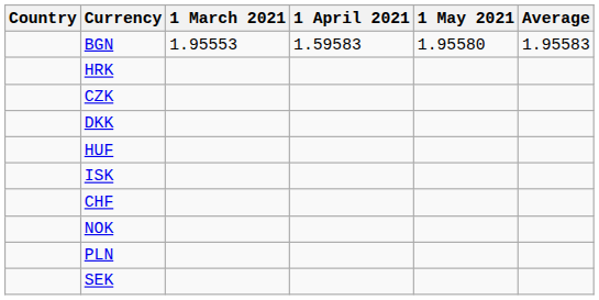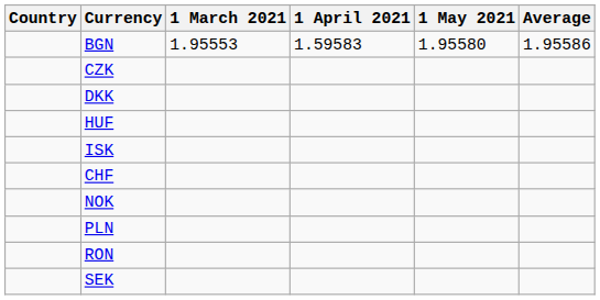 <table class="wikitable">
 <tr>
 <th>Country</th>
 <th>Currency</th>
 <th>1 March 2021</th>
 <th>1 April 2021</th>
 <th>1 May 2021</th>
 <th>Average</th>
 </tr>
 <tr>
 <td></td>
 <td><code><a href='#'>BGN</a></code></td>
 <td>1.95553</td>
 <td>1.59583</td>
 <td>1.95580</td>
-<td>1.95583</td>
-</tr>
-<tr>
-<td></td>
-<td><code><a href='#'>HRK</a></code></td>
-<td></td>
-<td></td>
-<td></td>
-<td></td>
+<td>1.95586</td>
 </tr>
 <tr>
 <td></td>
 <td><code><a href='#'>CZK</a></code></td>
 <td></td>
 <td></td>
 <td></td>
 <td></td>
 </tr>
 <tr>
 <td></td>
 <td><code><a href='#'>DKK</a></code></td>
 <td></td>
 <td></td>
 <td></td>
 <td></td>
 </tr>
 <tr>
 <td></td>
 <td><code><a href='#'>HUF</a></code></td>
 <td></td>
 <td></td>
 <td></td>
 <td></td>
 </tr>
 <tr>
 <td></td>
 <td><code><a href='#'>ISK</a></code></td>
 <td></td>
 <td></td>
 <td></td>
 <td></td>
 </tr>
 <tr>
 <td></td>
 <td><code><a href='#'>CHF</a></code></td>
 <td></td>
 <td></td>
 <td></td>
 <td></td>
 </tr>
 <tr>
 <td></td>
 <td><code><a href='#'>NOK</a></code></td>
 <td></td>
 <td></td>
 <td></td>
 <td></td>
 </tr>
 <tr>
 <td></td>
 <td><code><a href='#'>PLN</a></code></td>
 <td></td>
 <td></td>
 <td></td>
 <td></td>
 </tr>
 <tr>
 <td></td>
+<td><code><a href='#'>RON</a></code></td>
+<td></td>
+<td></td>
+<td></td>
+<td></td>
+</tr>
+<tr>
+<td></td>
 <td><code><a href='#'>SEK</a></code></td>
 <td></td>
 <td></td>
 <td></td>
 <td></td>
 </tr>
 </table>
